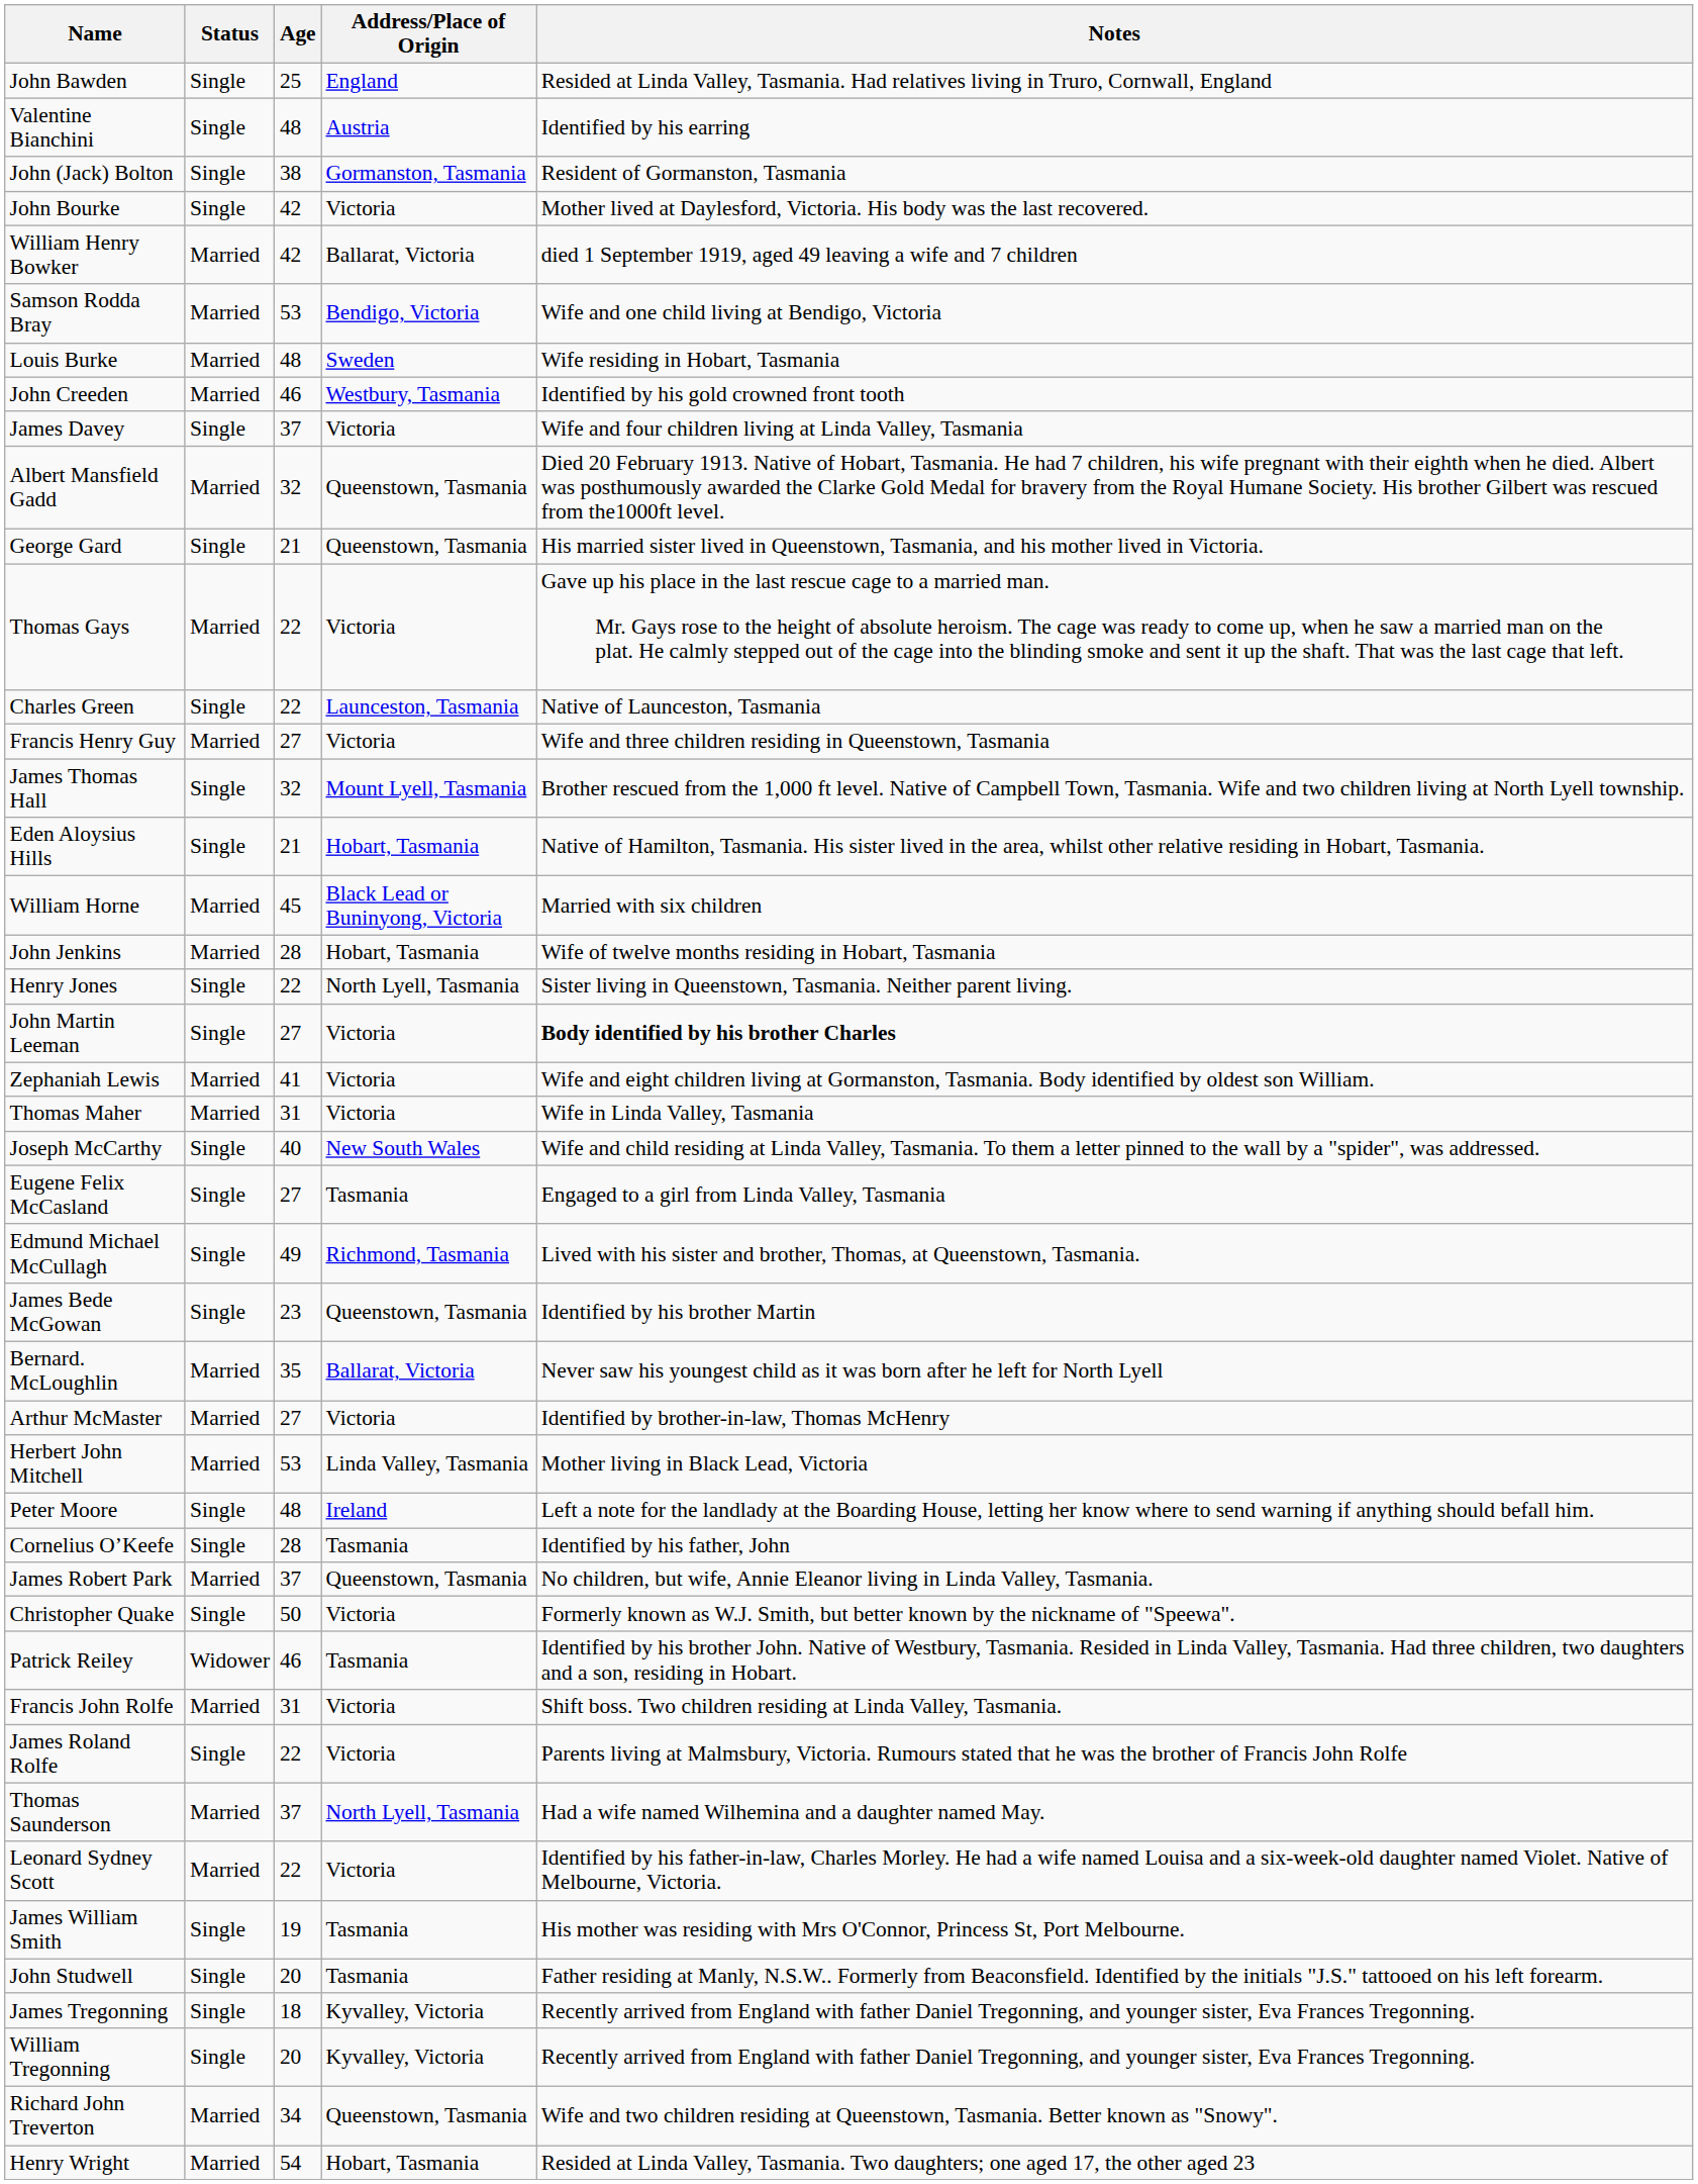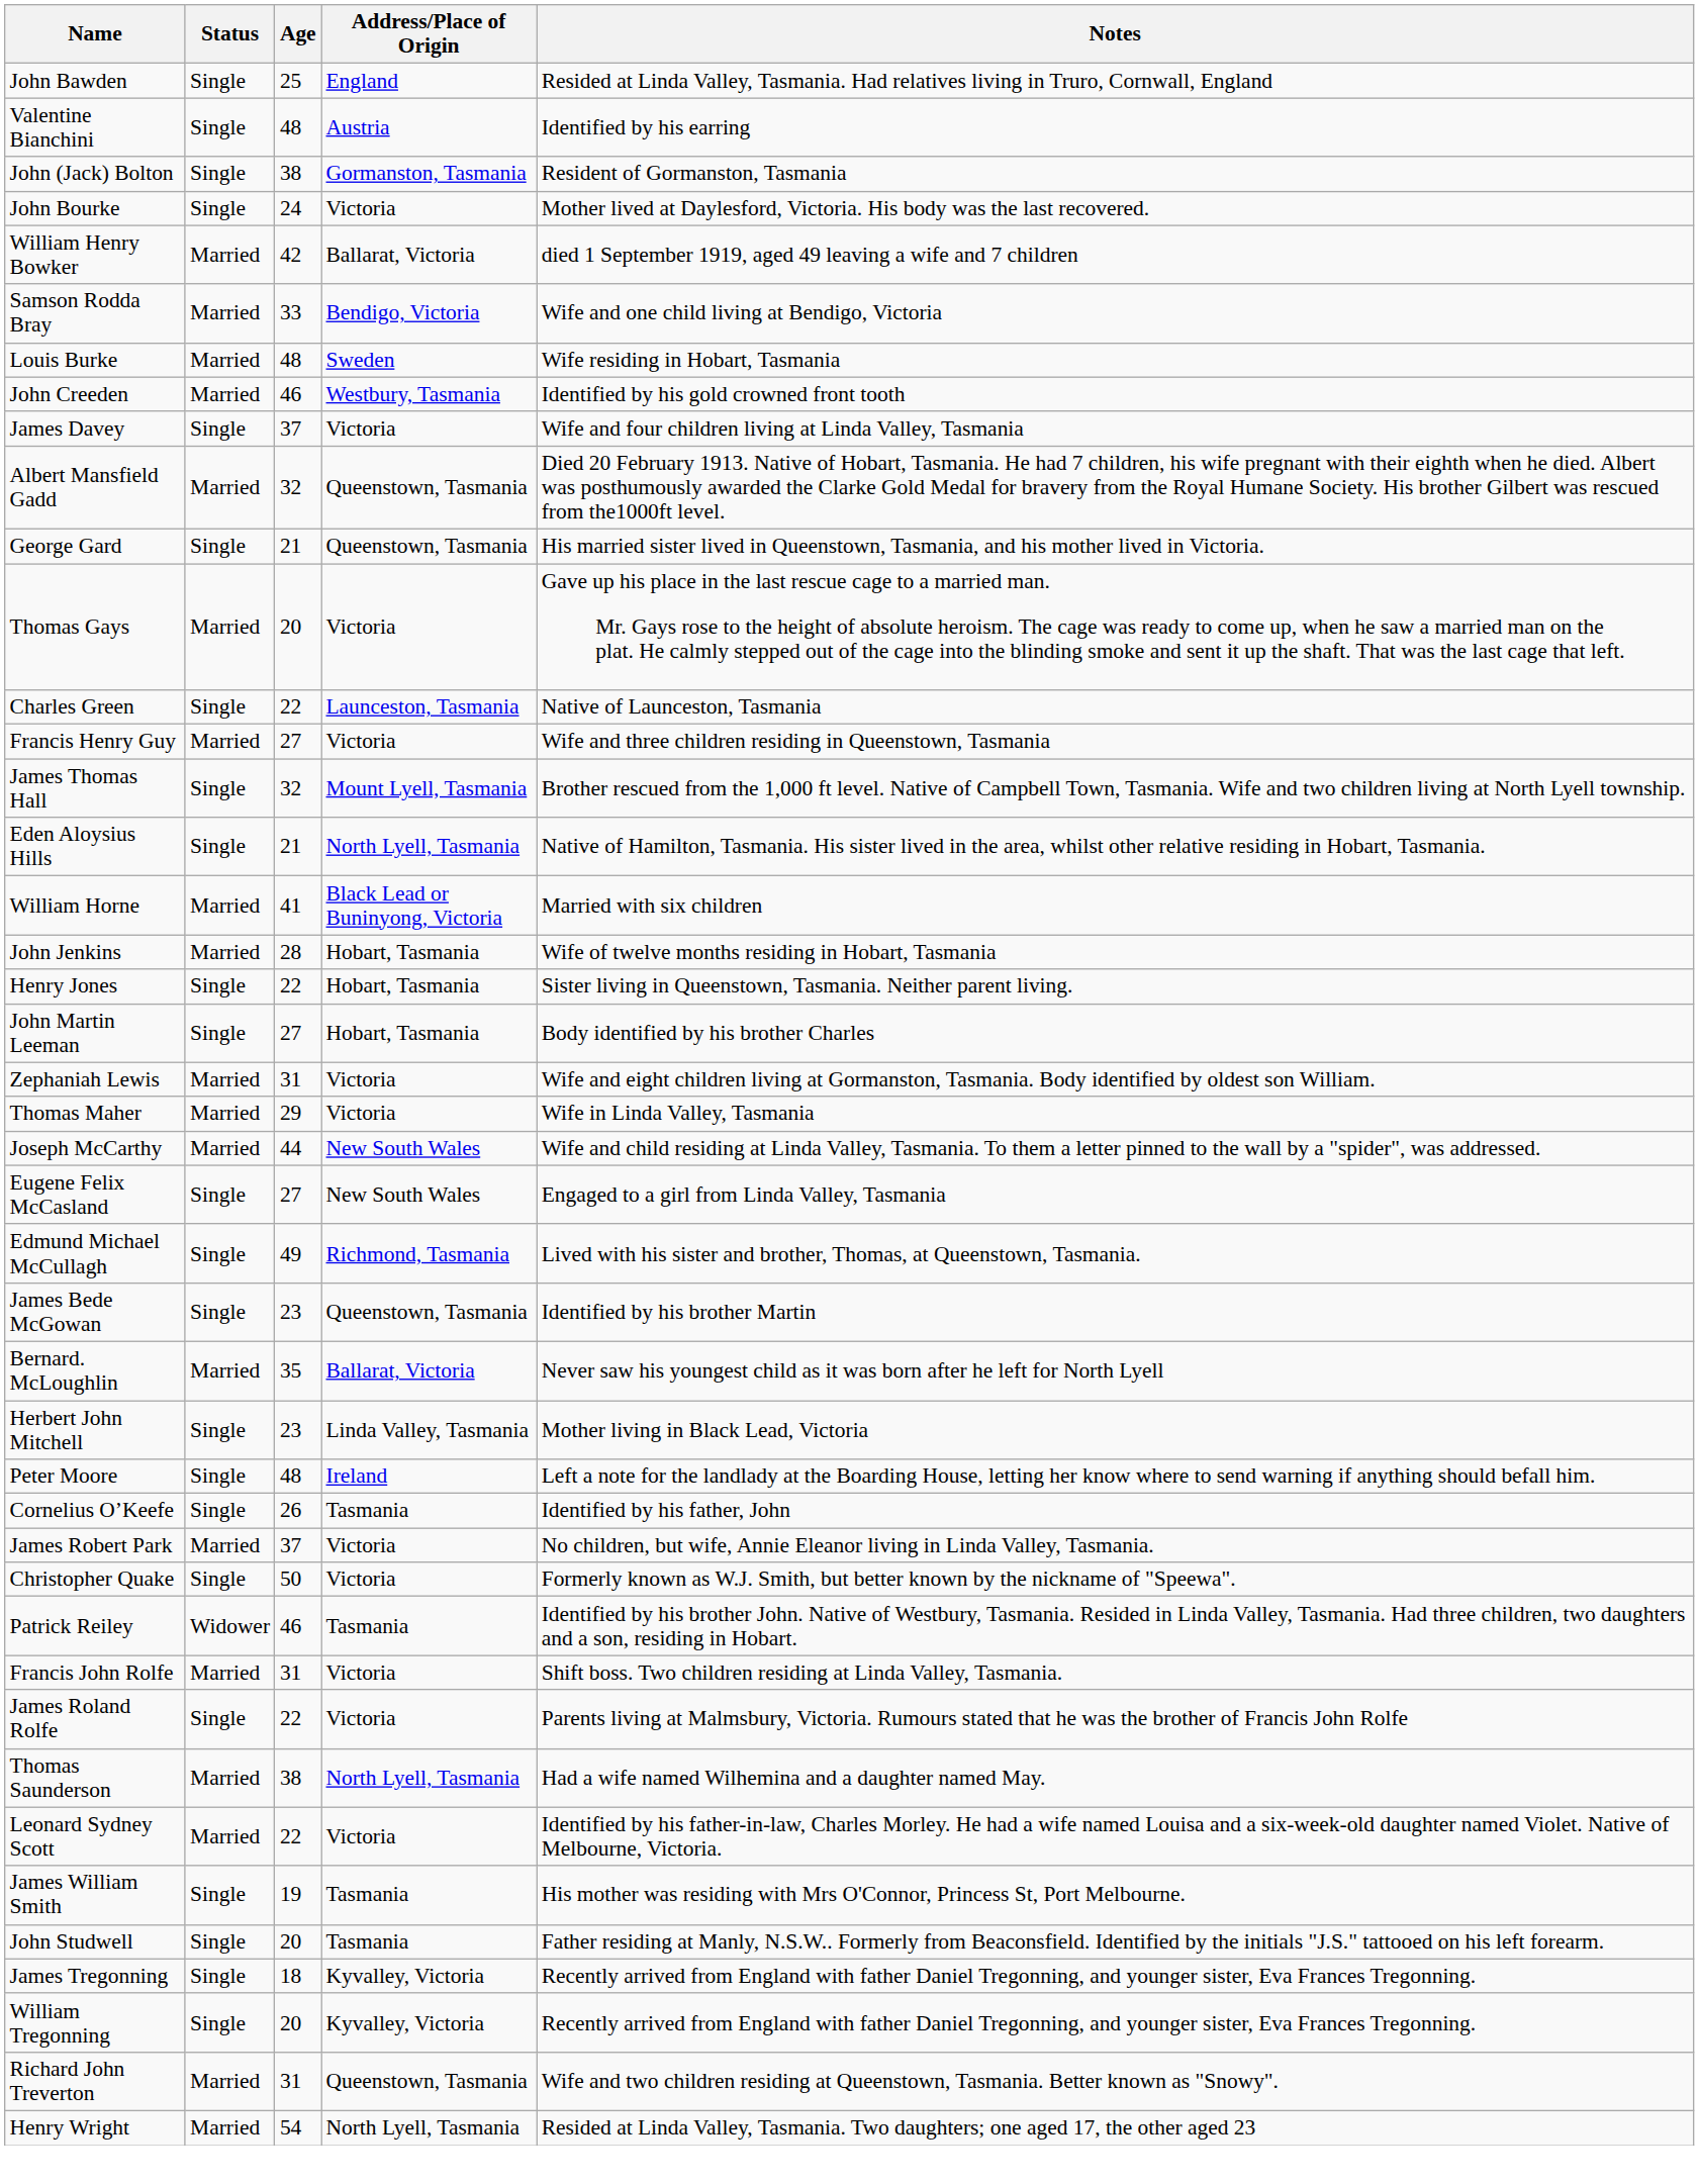 <table class=wikitable>
 <tr>
 <th>Name</th>
 <th>Status</th>
 <th>Age</th>
 <th>Address/Place of Origin</th>
 <th>Notes</th>
 </tr>
 <tr>
 <td>John Bawden</td>
 <td>Single</td>
 <td>25</td>
 <td><a href='#'>England</a></td>
 <td>Resided at Linda Valley, Tasmania. Had relatives living in Truro, Cornwall, England</td>
 </tr>
 <tr>
 <td>Valentine Bianchini</td>
 <td>Single</td>
 <td>48</td>
 <td><a href='#'>Austria</a></td>
 <td>Identified by his earring</td>
 </tr>
 <tr>
 <td>John (Jack) Bolton</td>
 <td>Single</td>
 <td>38</td>
 <td><a href='#'>Gormanston, Tasmania</a></td>
 <td>Resident of Gormanston, Tasmania</td>
 </tr>
 <tr>
 <td>John Bourke</td>
 <td>Single</td>
-<td>42</td>
+<td>24</td>
 <td>Victoria</td>
 <td>Mother lived at Daylesford, Victoria. His body was the last recovered.</td>
 </tr>
 <tr>
 <td>William Henry Bowker</td>
 <td>Married</td>
 <td>42</td>
 <td>Ballarat, Victoria</td>
 <td>died 1 September 1919, aged 49 leaving a wife and 7 children</td>
 </tr>
 <tr>
 <td>Samson Rodda Bray</td>
 <td>Married</td>
-<td>53</td>
+<td>33</td>
 <td><a href='#'>Bendigo, Victoria</a></td>
 <td>Wife and one child living at Bendigo, Victoria</td>
 </tr>
 <tr>
 <td>Louis Burke</td>
 <td>Married</td>
 <td>48</td>
 <td><a href='#'>Sweden</a></td>
 <td>Wife residing in Hobart, Tasmania</td>
 </tr>
 <tr>
 <td>John Creeden</td>
 <td>Married</td>
 <td>46</td>
 <td><a href='#'>Westbury, Tasmania</a></td>
 <td>Identified by his gold crowned front tooth</td>
 </tr>
 <tr>
 <td>James Davey</td>
 <td>Single</td>
 <td>37</td>
 <td>Victoria</td>
 <td>Wife and four children living at Linda Valley, Tasmania</td>
 </tr>
 <tr>
 <td>Albert Mansfield Gadd</td>
 <td>Married</td>
 <td>32</td>
 <td>Queenstown, Tasmania</td>
 <td>Died 20 February 1913. Native of Hobart, Tasmania. He had 7 children, his wife pregnant with their eighth when he died. Albert was posthumously awarded the Clarke Gold Medal for bravery from the Royal Humane Society. His brother Gilbert was rescued from the1000ft level.</td>
 </tr>
 <tr>
 <td>George Gard</td>
 <td>Single</td>
 <td>21</td>
 <td>Queenstown, Tasmania</td>
 <td>His married sister lived in Queenstown, Tasmania, and his mother lived in Victoria.</td>
 </tr>
 <tr>
 <td>Thomas Gays</td>
 <td>Married</td>
-<td>22</td>
+<td>20</td>
 <td>Victoria</td>
 <td>Gave up his place in the last rescue cage to a married man. <blockquote>Mr. Gays rose to the height of absolute heroism. The cage was ready to come up, when he saw a married man on the plat. He calmly stepped out of the cage into the blinding smoke and sent it up the shaft. That was the last cage that left.</blockquote></td>
 </tr>
 <tr>
 <td>Charles Green</td>
 <td>Single</td>
 <td>22</td>
 <td><a href='#'>Launceston, Tasmania</a></td>
 <td>Native of Launceston, Tasmania</td>
 </tr>
 <tr>
 <td>Francis Henry Guy</td>
 <td>Married</td>
 <td>27</td>
 <td>Victoria</td>
 <td>Wife and three children residing in Queenstown, Tasmania</td>
 </tr>
 <tr>
 <td>James Thomas Hall</td>
 <td>Single</td>
 <td>32</td>
 <td><a href='#'>Mount Lyell, Tasmania</a></td>
 <td>Brother rescued from the 1,000 ft level. Native of Campbell Town, Tasmania. Wife and two children living at North Lyell township.</td>
 </tr>
 <tr>
 <td>Eden Aloysius Hills</td>
 <td>Single</td>
 <td>21</td>
-<td><a href='#'>Hobart, Tasmania</a></td>
+<td><a href='#'>North Lyell, Tasmania</a></td>
 <td>Native of Hamilton, Tasmania. His sister lived in the area, whilst other relative residing in Hobart, Tasmania.</td>
 </tr>
 <tr>
 <td>William Horne</td>
 <td>Married</td>
-<td>45</td>
+<td>41</td>
 <td><a href='#'>Black Lead or Buninyong, Victoria</a></td>
 <td>Married with six children</td>
 </tr>
 <tr>
 <td>John Jenkins</td>
 <td>Married</td>
 <td>28</td>
 <td>Hobart, Tasmania</td>
 <td>Wife of twelve months residing in Hobart, Tasmania</td>
 </tr>
 <tr>
 <td>Henry Jones</td>
 <td>Single</td>
 <td>22</td>
-<td>North Lyell, Tasmania</td>
+<td>Hobart, Tasmania</td>
 <td>Sister living in Queenstown, Tasmania. Neither parent living.</td>
 </tr>
 <tr>
 <td>John Martin Leeman</td>
 <td>Single</td>
 <td>27</td>
-<td>Victoria</td>
-<td><strong>Body identified by his brother Charles</strong></td>
+<td>Hobart, Tasmania</td>
+<td>Body identified by his brother Charles</td>
 </tr>
 <tr>
 <td>Zephaniah Lewis</td>
 <td>Married</td>
-<td>41</td>
+<td>31</td>
 <td>Victoria</td>
 <td>Wife and eight children living at Gormanston, Tasmania. Body identified by oldest son William.</td>
 </tr>
 <tr>
 <td>Thomas Maher</td>
 <td>Married</td>
-<td>31</td>
+<td>29</td>
 <td>Victoria</td>
 <td>Wife in Linda Valley, Tasmania</td>
 </tr>
 <tr>
 <td>Joseph McCarthy</td>
-<td>Single</td>
-<td>40</td>
+<td>Married</td>
+<td>44</td>
 <td><a href='#'>New South Wales</a></td>
 <td>Wife and child residing at Linda Valley, Tasmania. To them a letter pinned to the wall by a "spider", was addressed.</td>
 </tr>
 <tr>
 <td>Eugene Felix McCasland</td>
 <td>Single</td>
 <td>27</td>
-<td>Tasmania</td>
+<td>New South Wales</td>
 <td>Engaged to a girl from Linda Valley, Tasmania</td>
 </tr>
 <tr>
 <td>Edmund Michael McCullagh</td>
 <td>Single</td>
 <td>49</td>
 <td><a href='#'>Richmond, Tasmania</a></td>
 <td>Lived with his sister and brother, Thomas, at Queenstown, Tasmania.</td>
 </tr>
 <tr>
 <td>James Bede McGowan</td>
 <td>Single</td>
 <td>23</td>
 <td>Queenstown, Tasmania</td>
 <td>Identified by his brother Martin</td>
 </tr>
 <tr>
 <td>Bernard. McLoughlin</td>
 <td>Married</td>
 <td>35</td>
 <td><a href='#'>Ballarat, Victoria</a></td>
 <td>Never saw his youngest child as it was born after he left for North Lyell</td>
 </tr>
 <tr>
-<td>Arthur McMaster</td>
-<td>Married</td>
-<td>27</td>
-<td>Victoria</td>
-<td>Identified by brother-in-law, Thomas McHenry</td>
-</tr>
-<tr>
 <td>Herbert John Mitchell</td>
-<td>Married</td>
-<td>53</td>
+<td>Single</td>
+<td>23</td>
 <td>Linda Valley, Tasmania</td>
 <td>Mother living in Black Lead, Victoria</td>
 </tr>
 <tr>
 <td>Peter Moore</td>
 <td>Single</td>
 <td>48</td>
 <td><a href='#'>Ireland</a></td>
 <td>Left a note for the landlady at the Boarding House, letting her know where to send warning if anything should befall him.</td>
 </tr>
 <tr>
 <td>Cornelius O’Keefe</td>
 <td>Single</td>
-<td>28</td>
+<td>26</td>
 <td>Tasmania</td>
 <td>Identified by his father, John</td>
 </tr>
 <tr>
 <td>James Robert Park</td>
 <td>Married</td>
 <td>37</td>
-<td>Queenstown, Tasmania</td>
+<td>Victoria</td>
 <td>No children, but wife, Annie Eleanor living in Linda Valley, Tasmania.</td>
 </tr>
 <tr>
 <td>Christopher Quake</td>
 <td>Single</td>
 <td>50</td>
 <td>Victoria</td>
 <td>Formerly known as W.J. Smith, but better known by the nickname of "Speewa".</td>
 </tr>
 <tr>
 <td>Patrick Reiley</td>
 <td>Widower</td>
 <td>46</td>
 <td>Tasmania</td>
 <td>Identified by his brother John. Native of Westbury, Tasmania. Resided in Linda Valley, Tasmania. Had three children, two daughters and a son, residing in Hobart.</td>
 </tr>
 <tr>
 <td>Francis John Rolfe</td>
 <td>Married</td>
 <td>31</td>
 <td>Victoria</td>
 <td>Shift boss. Two children residing at Linda Valley, Tasmania.</td>
 </tr>
 <tr>
 <td>James Roland Rolfe</td>
 <td>Single</td>
 <td>22</td>
 <td>Victoria</td>
 <td>Parents living at Malmsbury, Victoria. Rumours stated that he was the brother of Francis John Rolfe</td>
 </tr>
 <tr>
 <td>Thomas Saunderson</td>
 <td>Married</td>
-<td>37</td>
+<td>38</td>
 <td><a href='#'>North Lyell, Tasmania</a></td>
 <td>Had a wife named Wilhemina and a daughter named May.</td>
 </tr>
 <tr>
 <td>Leonard Sydney Scott</td>
 <td>Married</td>
 <td>22</td>
 <td>Victoria</td>
 <td>Identified by his father-in-law, Charles Morley. He had a wife named Louisa and a six-week-old daughter named Violet. Native of Melbourne, Victoria.</td>
 </tr>
 <tr>
 <td>James William Smith</td>
 <td>Single</td>
 <td>19</td>
 <td>Tasmania</td>
 <td>His mother was residing with Mrs O'Connor, Princess St, Port Melbourne.</td>
 </tr>
 <tr>
 <td>John Studwell</td>
 <td>Single</td>
 <td>20</td>
 <td>Tasmania</td>
 <td>Father residing at Manly, N.S.W.. Formerly from Beaconsfield. Identified by the initials "J.S." tattooed on his left forearm.</td>
 </tr>
 <tr>
 <td>James Tregonning</td>
 <td>Single</td>
 <td>18</td>
 <td>Kyvalley, Victoria</td>
 <td>Recently arrived from England with father Daniel Tregonning, and younger sister, Eva Frances Tregonning.</td>
 </tr>
 <tr>
 <td>William Tregonning</td>
 <td>Single</td>
 <td>20</td>
 <td>Kyvalley, Victoria</td>
 <td>Recently arrived from England with father Daniel Tregonning, and younger sister, Eva Frances Tregonning.</td>
 </tr>
 <tr>
 <td>Richard John Treverton</td>
 <td>Married</td>
-<td>34</td>
+<td>31</td>
 <td>Queenstown, Tasmania</td>
 <td>Wife and two children residing at Queenstown, Tasmania. Better known as "Snowy".</td>
 </tr>
 <tr>
 <td>Henry Wright</td>
 <td>Married</td>
 <td>54</td>
-<td>Hobart, Tasmania</td>
+<td>North Lyell, Tasmania</td>
 <td>Resided at Linda Valley, Tasmania. Two daughters; one aged 17, the other aged 23</td>
 </tr>
 </table>
